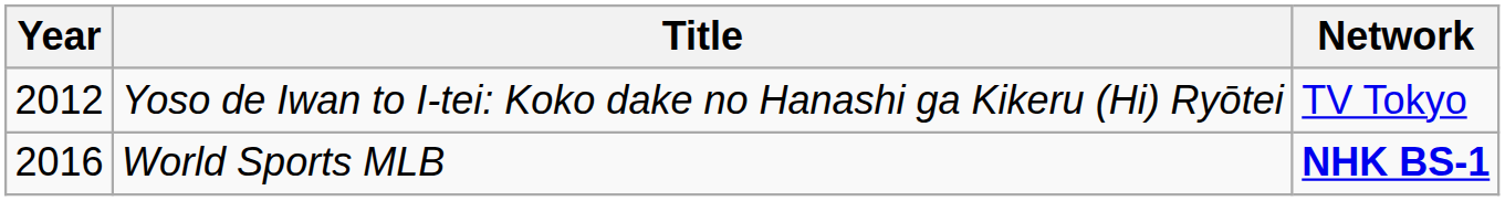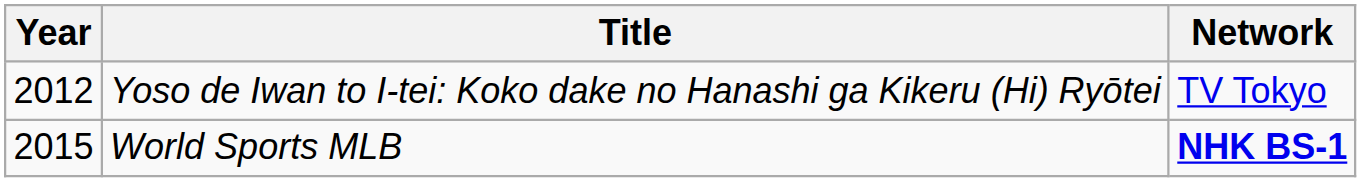 <table class="wikitable">
 <tr>
 <th>Year</th>
 <th>Title</th>
 <th>Network</th>
 </tr>
 <tr>
 <td>2012</td>
 <td><em>Yoso de Iwan to I-tei: Koko dake no Hanashi ga Kikeru (Hi) Ryōtei</em></td>
 <td><a href='#'>TV Tokyo</a></td>
 </tr>
 <tr>
-<td>2016</td>
+<td>2015</td>
 <td><em>World Sports MLB</em></td>
 <td><strong><a href='#'>NHK BS-1</a></strong></td>
 </tr>
 </table>
